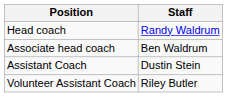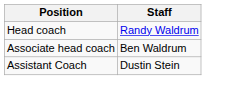 <table class="wikitable">
 <tr>
 <th>Position</th>
 <th>Staff</th>
 </tr>
 <tr>
 <td>Head coach</td>
 <td><a href='#'>Randy Waldrum</a></td>
 </tr>
 <tr>
 <td>Associate head coach</td>
 <td>Ben Waldrum</td>
 </tr>
 <tr>
 <td>Assistant Coach</td>
 <td>Dustin Stein</td>
 </tr>
-<tr>
-<td>Volunteer Assistant Coach</td>
-<td>Riley Butler</td>
-</tr>
 </table>
